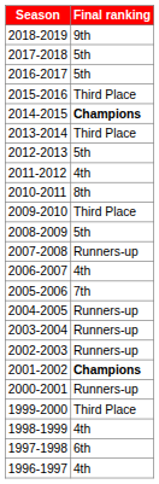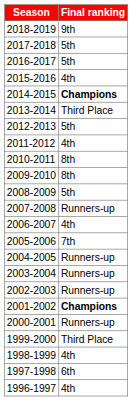 <table style="background-color:#FFFFFF; font-size: 95%; border: gray solid 1px; border-collapse: collapse;" cellpadding="3" cellspacing="0" border="1">
 <tr style="background-color:#FF0000; color:#FFFFFF;">
 <th>Season</th>
 <th>Final ranking</th>
 </tr>
 <tr>
 <td>2018-2019</td>
 <td>9th</td>
 </tr>
 <tr>
 <td>2017-2018</td>
 <td>5th</td>
 </tr>
 <tr>
 <td>2016-2017</td>
 <td>5th</td>
 </tr>
 <tr>
 <td>2015-2016</td>
-<td>Third Place</td>
+<td>4th</td>
 </tr>
 <tr>
 <td>2014-2015</td>
 <td> <strong>Champions</strong></td>
 </tr>
 <tr>
 <td>2013-2014</td>
 <td>Third Place</td>
 </tr>
 <tr>
 <td>2012-2013</td>
 <td>5th</td>
 </tr>
 <tr>
 <td>2011-2012</td>
 <td>4th</td>
 </tr>
 <tr>
 <td>2010-2011</td>
 <td>8th</td>
 </tr>
 <tr>
 <td>2009-2010</td>
-<td>Third Place</td>
+<td>8th</td>
 </tr>
 <tr>
 <td>2008-2009</td>
 <td>5th</td>
 </tr>
 <tr>
 <td>2007-2008</td>
 <td>Runners-up</td>
 </tr>
 <tr>
 <td>2006-2007</td>
 <td>4th</td>
 </tr>
 <tr>
 <td>2005-2006</td>
 <td>7th</td>
 </tr>
 <tr>
 <td>2004-2005</td>
 <td>Runners-up</td>
 </tr>
 <tr>
 <td>2003-2004</td>
 <td>Runners-up</td>
 </tr>
 <tr>
 <td>2002-2003</td>
 <td>Runners-up</td>
 </tr>
 <tr>
 <td>2001-2002</td>
 <td><strong>Champions</strong></td>
 </tr>
 <tr>
 <td>2000-2001</td>
 <td>Runners-up</td>
 </tr>
 <tr>
 <td>1999-2000</td>
 <td>Third Place</td>
 </tr>
 <tr>
 <td>1998-1999</td>
 <td>4th</td>
 </tr>
 <tr>
 <td>1997-1998</td>
 <td>6th</td>
 </tr>
 <tr>
 <td>1996-1997</td>
 <td>4th</td>
 </tr>
 </table>
